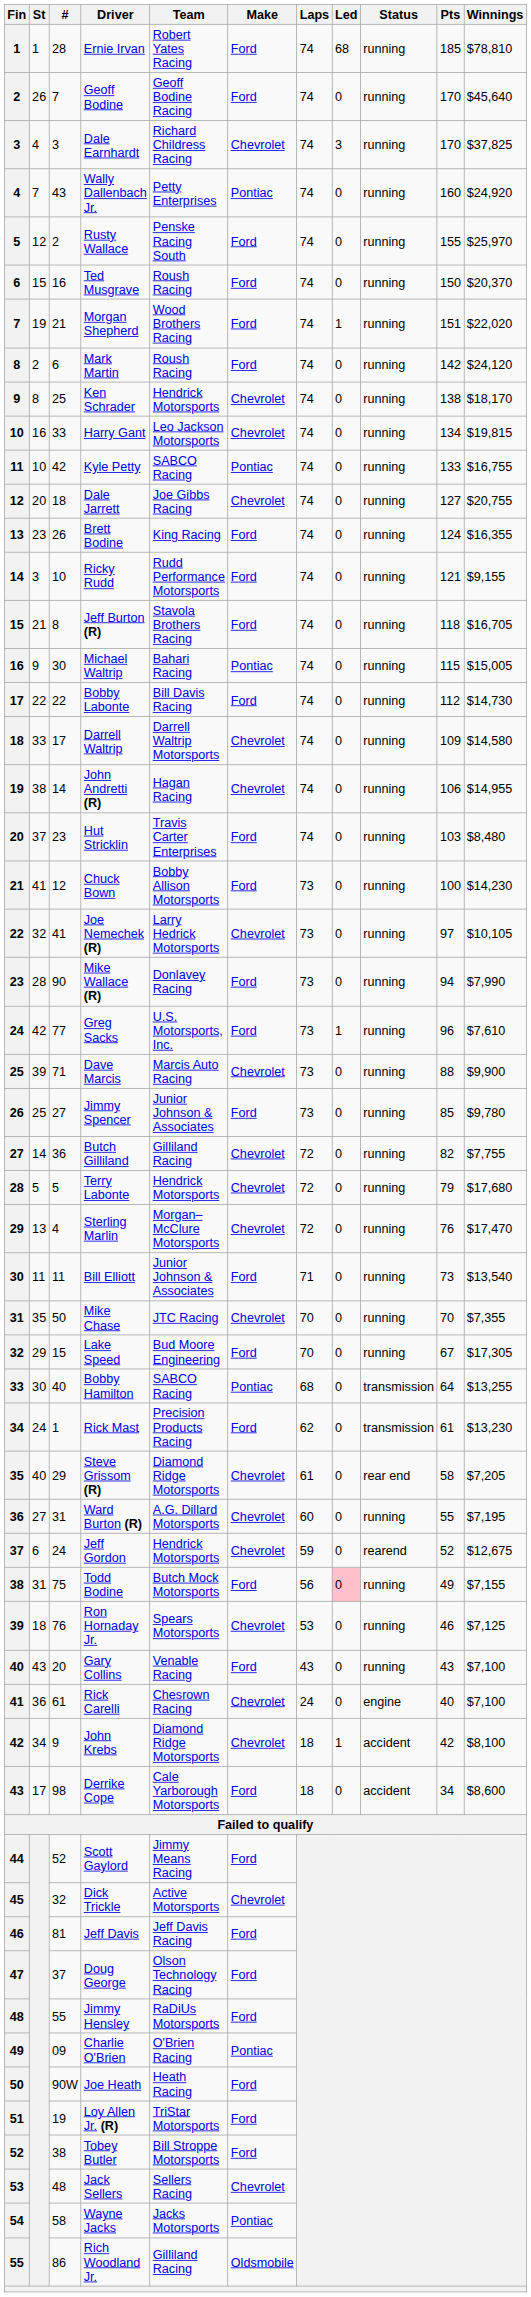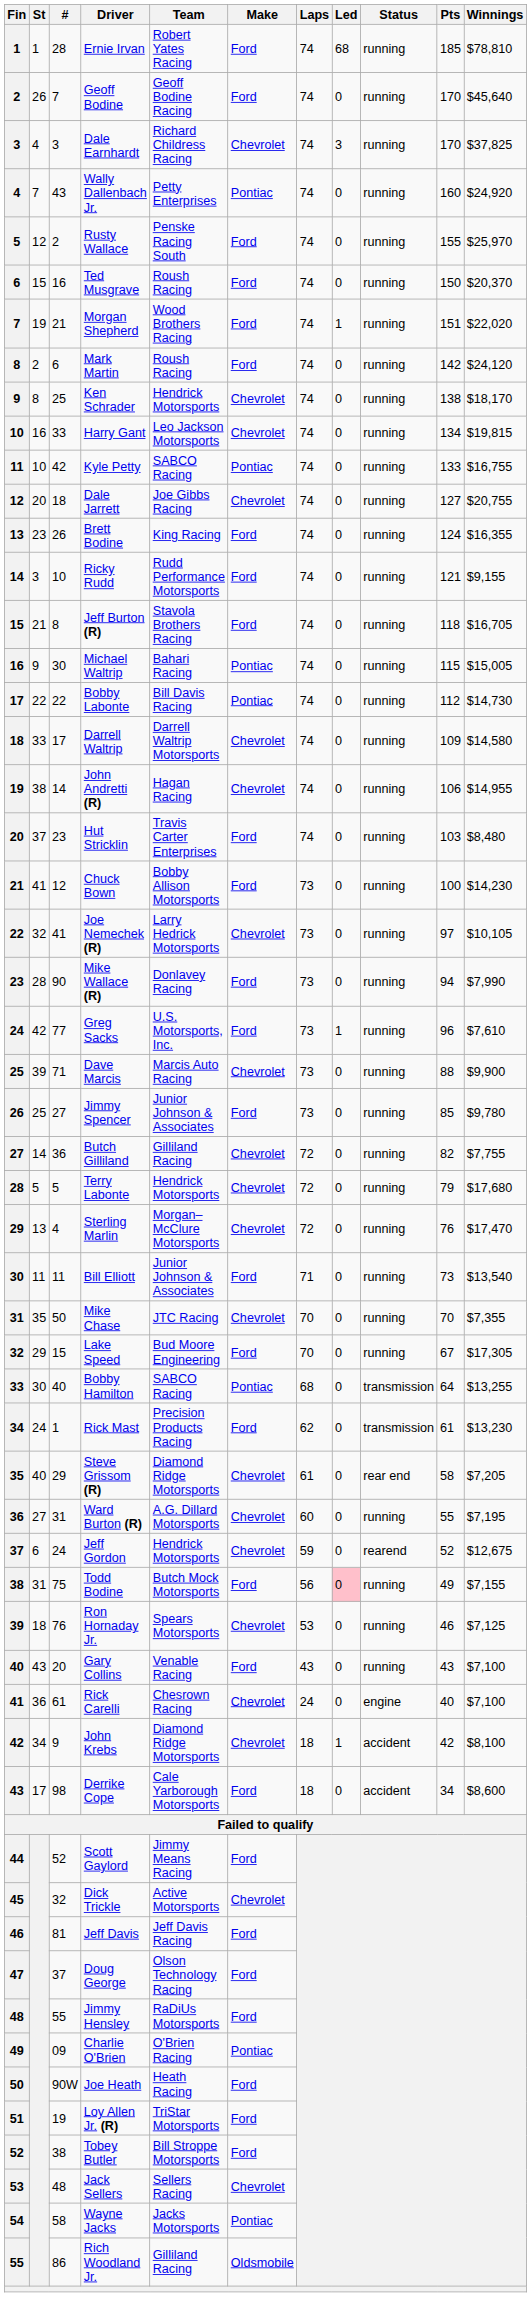 <table class="wikitable" style="font-size:95%">
 <tr>
 <th>Fin</th>
 <th>St</th>
 <th>#</th>
 <th>Driver</th>
 <th>Team</th>
 <th>Make</th>
 <th>Laps</th>
 <th>Led</th>
 <th>Status</th>
 <th>Pts</th>
 <th>Winnings</th>
 </tr>
 <tr>
 <th>1</th>
 <td>1</td>
 <td>28</td>
 <td><a href='#'>Ernie Irvan</a></td>
 <td><a href='#'>Robert Yates Racing</a></td>
 <td><a href='#'>Ford</a></td>
 <td>74</td>
 <td>68</td>
 <td>running</td>
 <td>185</td>
 <td>$78,810</td>
 </tr>
 <tr>
 <th>2</th>
 <td>26</td>
 <td>7</td>
 <td><a href='#'>Geoff Bodine</a></td>
 <td><a href='#'>Geoff Bodine Racing</a></td>
 <td><a href='#'>Ford</a></td>
 <td>74</td>
 <td>0</td>
 <td>running</td>
 <td>170</td>
 <td>$45,640</td>
 </tr>
 <tr>
 <th>3</th>
 <td>4</td>
 <td>3</td>
 <td><a href='#'>Dale Earnhardt</a></td>
 <td><a href='#'>Richard Childress Racing</a></td>
 <td><a href='#'>Chevrolet</a></td>
 <td>74</td>
 <td>3</td>
 <td>running</td>
 <td>170</td>
 <td>$37,825</td>
 </tr>
 <tr>
 <th>4</th>
 <td>7</td>
 <td>43</td>
 <td><a href='#'>Wally Dallenbach Jr.</a></td>
 <td><a href='#'>Petty Enterprises</a></td>
 <td><a href='#'>Pontiac</a></td>
 <td>74</td>
 <td>0</td>
 <td>running</td>
 <td>160</td>
 <td>$24,920</td>
 </tr>
 <tr>
 <th>5</th>
 <td>12</td>
 <td>2</td>
 <td><a href='#'>Rusty Wallace</a></td>
 <td><a href='#'>Penske Racing South</a></td>
 <td><a href='#'>Ford</a></td>
 <td>74</td>
 <td>0</td>
 <td>running</td>
 <td>155</td>
 <td>$25,970</td>
 </tr>
 <tr>
 <th>6</th>
 <td>15</td>
 <td>16</td>
 <td><a href='#'>Ted Musgrave</a></td>
 <td><a href='#'>Roush Racing</a></td>
 <td><a href='#'>Ford</a></td>
 <td>74</td>
 <td>0</td>
 <td>running</td>
 <td>150</td>
 <td>$20,370</td>
 </tr>
 <tr>
 <th>7</th>
 <td>19</td>
 <td>21</td>
 <td><a href='#'>Morgan Shepherd</a></td>
 <td><a href='#'>Wood Brothers Racing</a></td>
 <td><a href='#'>Ford</a></td>
 <td>74</td>
 <td>1</td>
 <td>running</td>
 <td>151</td>
 <td>$22,020</td>
 </tr>
 <tr>
 <th>8</th>
 <td>2</td>
 <td>6</td>
 <td><a href='#'>Mark Martin</a></td>
 <td><a href='#'>Roush Racing</a></td>
 <td><a href='#'>Ford</a></td>
 <td>74</td>
 <td>0</td>
 <td>running</td>
 <td>142</td>
 <td>$24,120</td>
 </tr>
 <tr>
 <th>9</th>
 <td>8</td>
 <td>25</td>
 <td><a href='#'>Ken Schrader</a></td>
 <td><a href='#'>Hendrick Motorsports</a></td>
 <td><a href='#'>Chevrolet</a></td>
 <td>74</td>
 <td>0</td>
 <td>running</td>
 <td>138</td>
 <td>$18,170</td>
 </tr>
 <tr>
 <th>10</th>
 <td>16</td>
 <td>33</td>
 <td><a href='#'>Harry Gant</a></td>
 <td><a href='#'>Leo Jackson Motorsports</a></td>
 <td><a href='#'>Chevrolet</a></td>
 <td>74</td>
 <td>0</td>
 <td>running</td>
 <td>134</td>
 <td>$19,815</td>
 </tr>
 <tr>
 <th>11</th>
 <td>10</td>
 <td>42</td>
 <td><a href='#'>Kyle Petty</a></td>
 <td><a href='#'>SABCO Racing</a></td>
 <td><a href='#'>Pontiac</a></td>
 <td>74</td>
 <td>0</td>
 <td>running</td>
 <td>133</td>
 <td>$16,755</td>
 </tr>
 <tr>
 <th>12</th>
 <td>20</td>
 <td>18</td>
 <td><a href='#'>Dale Jarrett</a></td>
 <td><a href='#'>Joe Gibbs Racing</a></td>
 <td><a href='#'>Chevrolet</a></td>
 <td>74</td>
 <td>0</td>
 <td>running</td>
 <td>127</td>
 <td>$20,755</td>
 </tr>
 <tr>
 <th>13</th>
 <td>23</td>
 <td>26</td>
 <td><a href='#'>Brett Bodine</a></td>
 <td><a href='#'>King Racing</a></td>
 <td><a href='#'>Ford</a></td>
 <td>74</td>
 <td>0</td>
 <td>running</td>
 <td>124</td>
 <td>$16,355</td>
 </tr>
 <tr>
 <th>14</th>
 <td>3</td>
 <td>10</td>
 <td><a href='#'>Ricky Rudd</a></td>
 <td><a href='#'>Rudd Performance Motorsports</a></td>
 <td><a href='#'>Ford</a></td>
 <td>74</td>
 <td>0</td>
 <td>running</td>
 <td>121</td>
 <td>$9,155</td>
 </tr>
 <tr>
 <th>15</th>
 <td>21</td>
 <td>8</td>
 <td><a href='#'>Jeff Burton</a> <strong>(R)</strong></td>
 <td><a href='#'>Stavola Brothers Racing</a></td>
 <td><a href='#'>Ford</a></td>
 <td>74</td>
 <td>0</td>
 <td>running</td>
 <td>118</td>
 <td>$16,705</td>
 </tr>
 <tr>
 <th>16</th>
 <td>9</td>
 <td>30</td>
 <td><a href='#'>Michael Waltrip</a></td>
 <td><a href='#'>Bahari Racing</a></td>
 <td><a href='#'>Pontiac</a></td>
 <td>74</td>
 <td>0</td>
 <td>running</td>
 <td>115</td>
 <td>$15,005</td>
 </tr>
 <tr>
 <th>17</th>
 <td>22</td>
 <td>22</td>
 <td><a href='#'>Bobby Labonte</a></td>
 <td><a href='#'>Bill Davis Racing</a></td>
-<td><a href='#'>Ford</a></td>
+<td><a href='#'>Pontiac</a></td>
 <td>74</td>
 <td>0</td>
 <td>running</td>
 <td>112</td>
 <td>$14,730</td>
 </tr>
 <tr>
 <th>18</th>
 <td>33</td>
 <td>17</td>
 <td><a href='#'>Darrell Waltrip</a></td>
 <td><a href='#'>Darrell Waltrip Motorsports</a></td>
 <td><a href='#'>Chevrolet</a></td>
 <td>74</td>
 <td>0</td>
 <td>running</td>
 <td>109</td>
 <td>$14,580</td>
 </tr>
 <tr>
 <th>19</th>
 <td>38</td>
 <td>14</td>
 <td><a href='#'>John Andretti</a> <strong>(R)</strong></td>
 <td><a href='#'>Hagan Racing</a></td>
 <td><a href='#'>Chevrolet</a></td>
 <td>74</td>
 <td>0</td>
 <td>running</td>
 <td>106</td>
 <td>$14,955</td>
 </tr>
 <tr>
 <th>20</th>
 <td>37</td>
 <td>23</td>
 <td><a href='#'>Hut Stricklin</a></td>
 <td><a href='#'>Travis Carter Enterprises</a></td>
 <td><a href='#'>Ford</a></td>
 <td>74</td>
 <td>0</td>
 <td>running</td>
 <td>103</td>
 <td>$8,480</td>
 </tr>
 <tr>
 <th>21</th>
 <td>41</td>
 <td>12</td>
 <td><a href='#'>Chuck Bown</a></td>
 <td><a href='#'>Bobby Allison Motorsports</a></td>
 <td><a href='#'>Ford</a></td>
 <td>73</td>
 <td>0</td>
 <td>running</td>
 <td>100</td>
 <td>$14,230</td>
 </tr>
 <tr>
 <th>22</th>
 <td>32</td>
 <td>41</td>
 <td><a href='#'>Joe Nemechek</a> <strong>(R)</strong></td>
 <td><a href='#'>Larry Hedrick Motorsports</a></td>
 <td><a href='#'>Chevrolet</a></td>
 <td>73</td>
 <td>0</td>
 <td>running</td>
 <td>97</td>
 <td>$10,105</td>
 </tr>
 <tr>
 <th>23</th>
 <td>28</td>
 <td>90</td>
 <td><a href='#'>Mike Wallace</a> <strong>(R)</strong></td>
 <td><a href='#'>Donlavey Racing</a></td>
 <td><a href='#'>Ford</a></td>
 <td>73</td>
 <td>0</td>
 <td>running</td>
 <td>94</td>
 <td>$7,990</td>
 </tr>
 <tr>
 <th>24</th>
 <td>42</td>
 <td>77</td>
 <td><a href='#'>Greg Sacks</a></td>
 <td><a href='#'>U.S. Motorsports, Inc.</a></td>
 <td><a href='#'>Ford</a></td>
 <td>73</td>
 <td>1</td>
 <td>running</td>
 <td>96</td>
 <td>$7,610</td>
 </tr>
 <tr>
 <th>25</th>
 <td>39</td>
 <td>71</td>
 <td><a href='#'>Dave Marcis</a></td>
 <td><a href='#'>Marcis Auto Racing</a></td>
 <td><a href='#'>Chevrolet</a></td>
 <td>73</td>
 <td>0</td>
 <td>running</td>
 <td>88</td>
 <td>$9,900</td>
 </tr>
 <tr>
 <th>26</th>
 <td>25</td>
 <td>27</td>
 <td><a href='#'>Jimmy Spencer</a></td>
 <td><a href='#'>Junior Johnson & Associates</a></td>
 <td><a href='#'>Ford</a></td>
 <td>73</td>
 <td>0</td>
 <td>running</td>
 <td>85</td>
 <td>$9,780</td>
 </tr>
 <tr>
 <th>27</th>
 <td>14</td>
 <td>36</td>
 <td><a href='#'>Butch Gilliland</a></td>
 <td><a href='#'>Gilliland Racing</a></td>
 <td><a href='#'>Chevrolet</a></td>
 <td>72</td>
 <td>0</td>
 <td>running</td>
 <td>82</td>
 <td>$7,755</td>
 </tr>
 <tr>
 <th>28</th>
 <td>5</td>
 <td>5</td>
 <td><a href='#'>Terry Labonte</a></td>
 <td><a href='#'>Hendrick Motorsports</a></td>
 <td><a href='#'>Chevrolet</a></td>
 <td>72</td>
 <td>0</td>
 <td>running</td>
 <td>79</td>
 <td>$17,680</td>
 </tr>
 <tr>
 <th>29</th>
 <td>13</td>
 <td>4</td>
 <td><a href='#'>Sterling Marlin</a></td>
 <td><a href='#'>Morgan–McClure Motorsports</a></td>
 <td><a href='#'>Chevrolet</a></td>
 <td>72</td>
 <td>0</td>
 <td>running</td>
 <td>76</td>
 <td>$17,470</td>
 </tr>
 <tr>
 <th>30</th>
 <td>11</td>
 <td>11</td>
 <td><a href='#'>Bill Elliott</a></td>
 <td><a href='#'>Junior Johnson & Associates</a></td>
 <td><a href='#'>Ford</a></td>
 <td>71</td>
 <td>0</td>
 <td>running</td>
 <td>73</td>
 <td>$13,540</td>
 </tr>
 <tr>
 <th>31</th>
 <td>35</td>
 <td>50</td>
 <td><a href='#'>Mike Chase</a></td>
 <td><a href='#'>JTC Racing</a></td>
 <td><a href='#'>Chevrolet</a></td>
 <td>70</td>
 <td>0</td>
 <td>running</td>
 <td>70</td>
 <td>$7,355</td>
 </tr>
 <tr>
 <th>32</th>
 <td>29</td>
 <td>15</td>
 <td><a href='#'>Lake Speed</a></td>
 <td><a href='#'>Bud Moore Engineering</a></td>
 <td><a href='#'>Ford</a></td>
 <td>70</td>
 <td>0</td>
 <td>running</td>
 <td>67</td>
 <td>$17,305</td>
 </tr>
 <tr>
 <th>33</th>
 <td>30</td>
 <td>40</td>
 <td><a href='#'>Bobby Hamilton</a></td>
 <td><a href='#'>SABCO Racing</a></td>
 <td><a href='#'>Pontiac</a></td>
 <td>68</td>
 <td>0</td>
 <td>transmission</td>
 <td>64</td>
 <td>$13,255</td>
 </tr>
 <tr>
 <th>34</th>
 <td>24</td>
 <td>1</td>
 <td><a href='#'>Rick Mast</a></td>
 <td><a href='#'>Precision Products Racing</a></td>
 <td><a href='#'>Ford</a></td>
 <td>62</td>
 <td>0</td>
 <td>transmission</td>
 <td>61</td>
 <td>$13,230</td>
 </tr>
 <tr>
 <th>35</th>
 <td>40</td>
 <td>29</td>
 <td><a href='#'>Steve Grissom</a> <strong>(R)</strong></td>
 <td><a href='#'>Diamond Ridge Motorsports</a></td>
 <td><a href='#'>Chevrolet</a></td>
 <td>61</td>
 <td>0</td>
 <td>rear end</td>
 <td>58</td>
 <td>$7,205</td>
 </tr>
 <tr>
 <th>36</th>
 <td>27</td>
 <td>31</td>
 <td><a href='#'>Ward Burton</a> <strong>(R)</strong></td>
 <td><a href='#'>A.G. Dillard Motorsports</a></td>
 <td><a href='#'>Chevrolet</a></td>
 <td>60</td>
 <td>0</td>
 <td>running</td>
 <td>55</td>
 <td>$7,195</td>
 </tr>
 <tr>
 <th>37</th>
 <td>6</td>
 <td>24</td>
 <td><a href='#'>Jeff Gordon</a></td>
 <td><a href='#'>Hendrick Motorsports</a></td>
 <td><a href='#'>Chevrolet</a></td>
 <td>59</td>
 <td>0</td>
 <td>rearend</td>
 <td>52</td>
 <td>$12,675</td>
 </tr>
 <tr>
 <th>38</th>
 <td>31</td>
 <td>75</td>
 <td><a href='#'>Todd Bodine</a></td>
 <td><a href='#'>Butch Mock Motorsports</a></td>
 <td><a href='#'>Ford</a></td>
 <td>56</td>
 <td style="background: pink;">0</td>
 <td>running</td>
 <td>49</td>
 <td>$7,155</td>
 </tr>
 <tr>
 <th>39</th>
 <td>18</td>
 <td>76</td>
 <td><a href='#'>Ron Hornaday Jr.</a></td>
 <td><a href='#'>Spears Motorsports</a></td>
 <td><a href='#'>Chevrolet</a></td>
 <td>53</td>
 <td>0</td>
 <td>running</td>
 <td>46</td>
 <td>$7,125</td>
 </tr>
 <tr>
 <th>40</th>
 <td>43</td>
 <td>20</td>
 <td><a href='#'>Gary Collins</a></td>
 <td><a href='#'>Venable Racing</a></td>
 <td><a href='#'>Ford</a></td>
 <td>43</td>
 <td>0</td>
 <td>running</td>
 <td>43</td>
 <td>$7,100</td>
 </tr>
 <tr>
 <th>41</th>
 <td>36</td>
 <td>61</td>
 <td><a href='#'>Rick Carelli</a></td>
 <td><a href='#'>Chesrown Racing</a></td>
 <td><a href='#'>Chevrolet</a></td>
 <td>24</td>
 <td>0</td>
 <td>engine</td>
 <td>40</td>
 <td>$7,100</td>
 </tr>
 <tr>
 <th>42</th>
 <td>34</td>
 <td>9</td>
 <td><a href='#'>John Krebs</a></td>
 <td><a href='#'>Diamond Ridge Motorsports</a></td>
 <td><a href='#'>Chevrolet</a></td>
 <td>18</td>
 <td>1</td>
 <td>accident</td>
 <td>42</td>
 <td>$8,100</td>
 </tr>
 <tr>
 <th>43</th>
 <td>17</td>
 <td>98</td>
 <td><a href='#'>Derrike Cope</a></td>
 <td><a href='#'>Cale Yarborough Motorsports</a></td>
 <td><a href='#'>Ford</a></td>
 <td>18</td>
 <td>0</td>
 <td>accident</td>
 <td>34</td>
 <td>$8,600</td>
 </tr>
 <tr>
 <th colspan="11">Failed to qualify</th>
 </tr>
 <tr>
 <th>44</th>
 <th rowspan="12"></th>
 <td>52</td>
 <td><a href='#'>Scott Gaylord</a></td>
 <td><a href='#'>Jimmy Means Racing</a></td>
 <td><a href='#'>Ford</a></td>
 <th colspan="5" rowspan="12"></th>
 </tr>
 <tr>
 <th>45</th>
 <td>32</td>
 <td><a href='#'>Dick Trickle</a></td>
 <td><a href='#'>Active Motorsports</a></td>
 <td><a href='#'>Chevrolet</a></td>
 </tr>
 <tr>
 <th>46</th>
 <td>81</td>
 <td><a href='#'>Jeff Davis</a></td>
 <td><a href='#'>Jeff Davis Racing</a></td>
 <td><a href='#'>Ford</a></td>
 </tr>
 <tr>
 <th>47</th>
 <td>37</td>
 <td><a href='#'>Doug George</a></td>
 <td><a href='#'>Olson Technology Racing</a></td>
 <td><a href='#'>Ford</a></td>
 </tr>
 <tr>
 <th>48</th>
 <td>55</td>
 <td><a href='#'>Jimmy Hensley</a></td>
 <td><a href='#'>RaDiUs Motorsports</a></td>
 <td><a href='#'>Ford</a></td>
 </tr>
 <tr>
 <th>49</th>
 <td>09</td>
 <td><a href='#'>Charlie O'Brien</a></td>
 <td><a href='#'>O'Brien Racing</a></td>
 <td><a href='#'>Pontiac</a></td>
 </tr>
 <tr>
 <th>50</th>
 <td>90W</td>
 <td><a href='#'>Joe Heath</a></td>
 <td><a href='#'>Heath Racing</a></td>
 <td><a href='#'>Ford</a></td>
 </tr>
 <tr>
 <th>51</th>
 <td>19</td>
 <td><a href='#'>Loy Allen Jr.</a> <strong>(R)</strong></td>
 <td><a href='#'>TriStar Motorsports</a></td>
 <td><a href='#'>Ford</a></td>
 </tr>
 <tr>
 <th>52</th>
 <td>38</td>
 <td><a href='#'>Tobey Butler</a></td>
 <td><a href='#'>Bill Stroppe Motorsports</a></td>
 <td><a href='#'>Ford</a></td>
 </tr>
 <tr>
 <th>53</th>
 <td>48</td>
 <td><a href='#'>Jack Sellers</a></td>
 <td><a href='#'>Sellers Racing</a></td>
 <td><a href='#'>Chevrolet</a></td>
 </tr>
 <tr>
 <th>54</th>
 <td>58</td>
 <td><a href='#'>Wayne Jacks</a></td>
 <td><a href='#'>Jacks Motorsports</a></td>
 <td><a href='#'>Pontiac</a></td>
 </tr>
 <tr>
 <th>55</th>
 <td>86</td>
 <td><a href='#'>Rich Woodland Jr.</a></td>
 <td><a href='#'>Gilliland Racing</a></td>
 <td><a href='#'>Oldsmobile</a></td>
 </tr>
 <tr>
 <th colspan="11"></th>
 </tr>
 </table>
